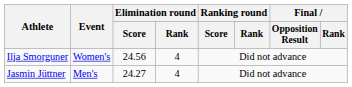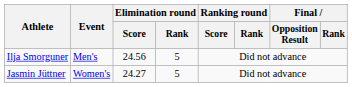 <table class="wikitable" style="font-size:90%">
 <tr>
 <th rowspan=2>Athlete</th>
 <th rowspan=2>Event</th>
 <th colspan=2>Elimination round</th>
 <th colspan=2>Ranking round</th>
 <th colspan=2>Final / </th>
 </tr>
 <tr style="font-size:95%">
 <th>Score</th>
 <th>Rank</th>
 <th>Score</th>
 <th>Rank</th>
 <th>Opposition<br>Result</th>
 <th>Rank</th>
 </tr>
 <tr align=center>
 <td align=left><a href='#'>Ilja Smorguner</a></td>
-<td align=left><a href='#'>Women's</a></td>
+<td align=left><a href='#'>Men's</a></td>
 <td>24.56</td>
-<td>4</td>
+<td>5</td>
 <td colspan=4>Did not advance</td>
 </tr>
 <tr align=center>
 <td align=left><a href='#'>Jasmin Jüttner</a></td>
-<td align=left><a href='#'>Men's</a></td>
+<td align=left><a href='#'>Women's</a></td>
 <td>24.27</td>
-<td>4</td>
+<td>5</td>
 <td colspan=4>Did not advance</td>
 </tr>
 </table>
